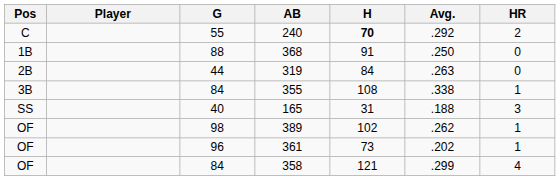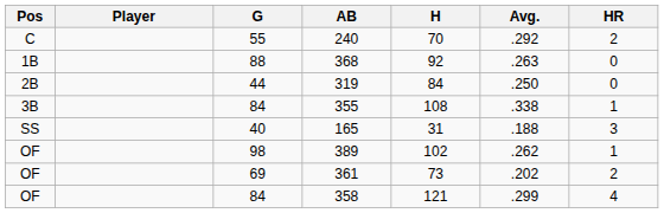 <table class="wikitable sortable">
 <tr>
 <th bgcolor="#DDDDFF" width="5%">Pos</th>
 <th bgcolor="#DDDDFF" width="16%">Player</th>
 <th bgcolor="#DDDDFF" width="9%">G</th>
 <th bgcolor="#DDDDFF" width="9%">AB</th>
 <th bgcolor="#DDDDFF" width="9%">H</th>
 <th bgcolor="#DDDDFF" width="9%">Avg.</th>
 <th bgcolor="#DDDDFF" width="9%">HR</th>
 </tr>
 <tr align="center">
 <td>C</td>
 <td></td>
 <td>55</td>
 <td>240</td>
-<td><strong>70</strong></td>
+<td>70</td>
 <td>.292</td>
 <td>2</td>
 </tr>
 <tr align="center">
 <td>1B</td>
 <td></td>
 <td>88</td>
 <td>368</td>
-<td>91</td>
-<td>.250</td>
+<td>92</td>
+<td>.263</td>
 <td>0</td>
 </tr>
 <tr align="center">
 <td>2B</td>
 <td></td>
 <td>44</td>
 <td>319</td>
 <td>84</td>
-<td>.263</td>
+<td>.250</td>
 <td>0</td>
 </tr>
 <tr align="center">
 <td>3B</td>
 <td></td>
 <td>84</td>
 <td>355</td>
 <td>108</td>
 <td>.338</td>
 <td>1</td>
 </tr>
 <tr align="center">
 <td>SS</td>
 <td></td>
 <td>40</td>
 <td>165</td>
 <td>31</td>
 <td>.188</td>
 <td>3</td>
 </tr>
 <tr align="center">
 <td>OF</td>
 <td></td>
 <td>98</td>
 <td>389</td>
 <td>102</td>
 <td>.262</td>
 <td>1</td>
 </tr>
 <tr align="center">
 <td>OF</td>
 <td></td>
-<td>96</td>
+<td>69</td>
 <td>361</td>
 <td>73</td>
 <td>.202</td>
-<td>1</td>
+<td>2</td>
 </tr>
 <tr align="center">
 <td>OF</td>
 <td></td>
 <td>84</td>
 <td>358</td>
 <td>121</td>
 <td>.299</td>
 <td>4</td>
 </tr>
 </table>
